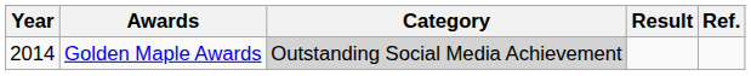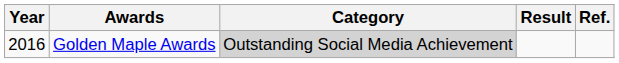 <table class="wikitable">
 <tr>
 <th>Year</th>
 <th>Awards</th>
 <th>Category</th>
 <th>Result</th>
 <th>Ref.</th>
 </tr>
 <tr>
-<td>2014</td>
+<td>2016</td>
 <td><a href='#'>Golden Maple Awards</a></td>
 <td style="background: lightgrey;">Outstanding Social Media Achievement</td>
 <td></td>
 <td align="center"></td>
 </tr>
 </table>
